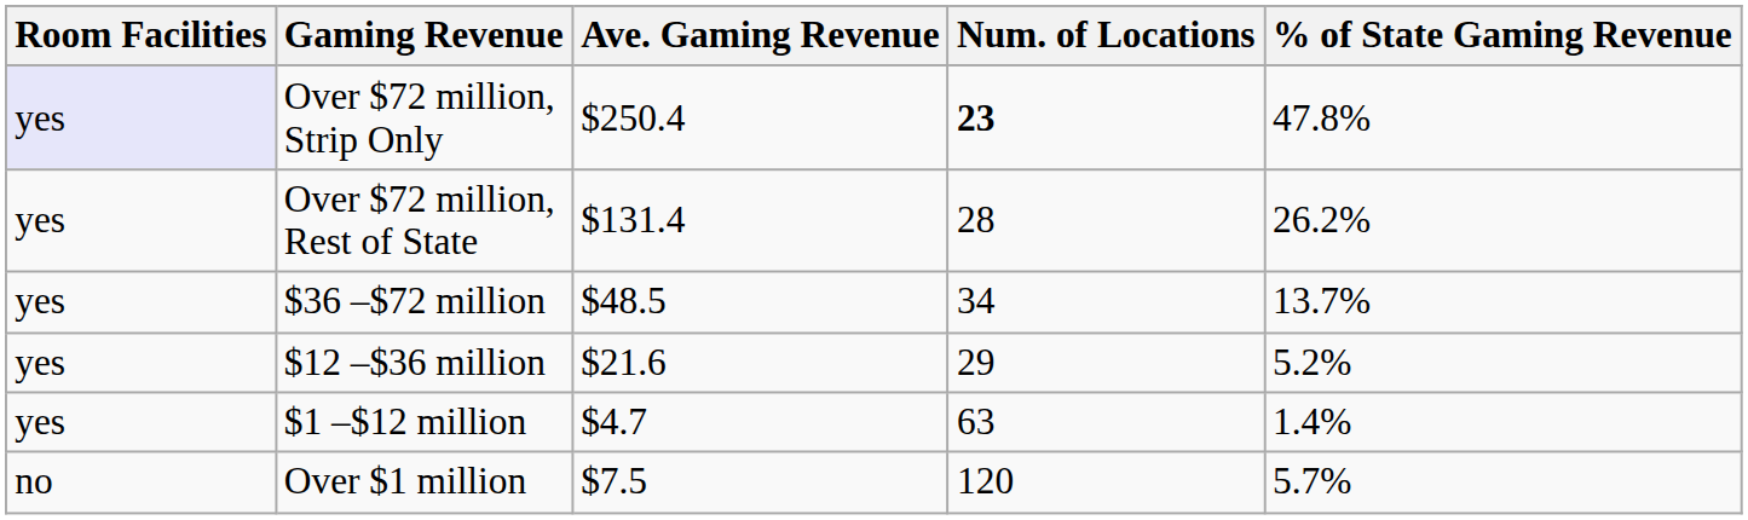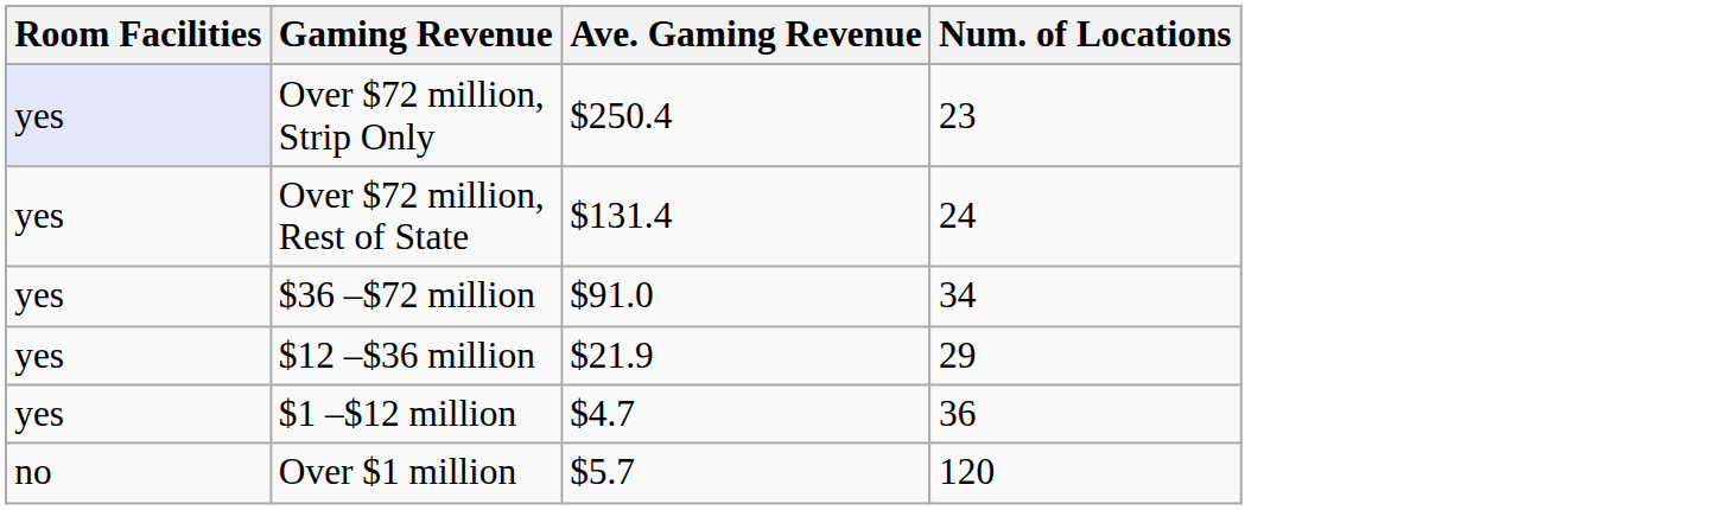 <table class="wikitable">
 <tr>
 <th>Room Facilities</th>
 <th>Gaming Revenue</th>
 <th>Ave. Gaming Revenue</th>
 <th>Num. of Locations</th>
-<th>% of State Gaming Revenue</th>
 </tr>
 <tr>
 <td style="background: lavender;">yes</td>
 <td>Over $72 million,<br> Strip Only</td>
 <td>$250.4</td>
-<td><strong>23</strong></td>
-<td>47.8%</td>
+<td>23</td>
 </tr>
 <tr>
 <td>yes</td>
 <td>Over $72 million,<br> Rest of State</td>
 <td>$131.4</td>
-<td>28</td>
-<td>26.2%</td>
+<td>24</td>
 </tr>
 <tr>
 <td>yes</td>
 <td>$36 –$72 million</td>
-<td>$48.5</td>
+<td>$91.0</td>
 <td>34</td>
-<td>13.7%</td>
 </tr>
 <tr>
 <td>yes</td>
 <td>$12 –$36 million</td>
-<td>$21.6</td>
+<td>$21.9</td>
 <td>29</td>
-<td>5.2%</td>
 </tr>
 <tr>
 <td>yes</td>
 <td>$1  –$12 million</td>
 <td>$4.7</td>
-<td>63</td>
-<td>1.4%</td>
+<td>36</td>
 </tr>
 <tr>
 <td>no</td>
 <td>Over $1  million</td>
-<td>$7.5</td>
+<td>$5.7</td>
 <td>120</td>
-<td>5.7%</td>
 </tr>
 </table>
